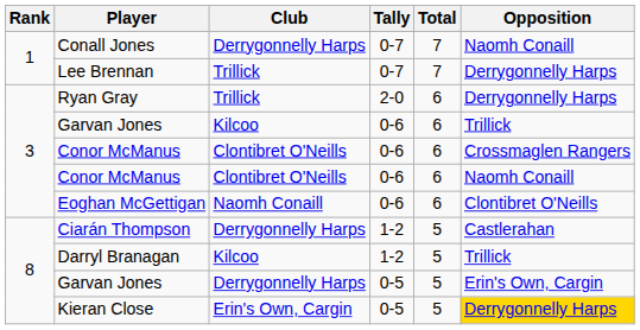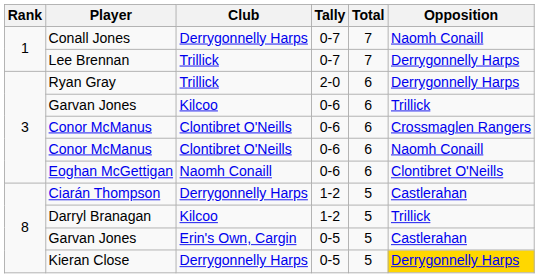 <table class="wikitable">
 <tr>
 <th>Rank</th>
 <th>Player</th>
 <th>Club</th>
 <th>Tally</th>
 <th>Total</th>
 <th>Opposition</th>
 </tr>
 <tr>
 <td rowspan="2" style="text-align:center;">1</td>
 <td>Conall Jones</td>
 <td><a href='#'>Derrygonnelly Harps</a></td>
 <td align=center>0-7</td>
 <td align=center>7</td>
 <td><a href='#'>Naomh Conaill</a></td>
 </tr>
 <tr>
 <td>Lee Brennan</td>
 <td><a href='#'>Trillick</a></td>
 <td align=center>0-7</td>
 <td align=center>7</td>
 <td><a href='#'>Derrygonnelly Harps</a></td>
 </tr>
 <tr>
 <td rowspan="5" style="text-align:center;">3</td>
 <td>Ryan Gray</td>
 <td><a href='#'>Trillick</a></td>
 <td align=center>2-0</td>
 <td align=center>6</td>
 <td><a href='#'>Derrygonnelly Harps</a></td>
 </tr>
 <tr>
 <td>Garvan Jones</td>
 <td><a href='#'>Kilcoo</a></td>
 <td align=center>0-6</td>
 <td align=center>6</td>
 <td><a href='#'>Trillick</a></td>
 </tr>
 <tr>
 <td><a href='#'>Conor McManus</a></td>
 <td><a href='#'>Clontibret O'Neills</a></td>
 <td align=center>0-6</td>
 <td align=center>6</td>
 <td><a href='#'>Crossmaglen Rangers</a></td>
 </tr>
 <tr>
 <td><a href='#'>Conor McManus</a></td>
 <td><a href='#'>Clontibret O'Neills</a></td>
 <td align=center>0-6</td>
 <td align=center>6</td>
 <td><a href='#'>Naomh Conaill</a></td>
 </tr>
 <tr>
 <td><a href='#'>Eoghan McGettigan</a></td>
 <td><a href='#'>Naomh Conaill</a></td>
 <td align=center>0-6</td>
 <td align=center>6</td>
 <td><a href='#'>Clontibret O'Neills</a></td>
 </tr>
 <tr>
 <td rowspan="4" style="text-align:center;">8</td>
 <td><a href='#'>Ciarán Thompson</a></td>
 <td><a href='#'>Derrygonnelly Harps</a></td>
 <td align=center>1-2</td>
 <td align=center>5</td>
 <td><a href='#'>Castlerahan</a></td>
 </tr>
 <tr>
 <td>Darryl Branagan</td>
 <td><a href='#'>Kilcoo</a></td>
 <td align=center>1-2</td>
 <td align=center>5</td>
 <td><a href='#'>Trillick</a></td>
 </tr>
 <tr>
 <td>Garvan Jones</td>
-<td><a href='#'>Derrygonnelly Harps</a></td>
+<td><a href='#'>Erin's Own, Cargin</a></td>
 <td align=center>0-5</td>
 <td align=center>5</td>
-<td><a href='#'>Erin's Own, Cargin</a></td>
+<td><a href='#'>Castlerahan</a></td>
 </tr>
 <tr>
 <td>Kieran Close</td>
-<td><a href='#'>Erin's Own, Cargin</a></td>
+<td><a href='#'>Derrygonnelly Harps</a></td>
 <td align=center>0-5</td>
 <td align=center>5</td>
 <td style="background: gold;"><a href='#'>Derrygonnelly Harps</a></td>
 </tr>
 </table>
